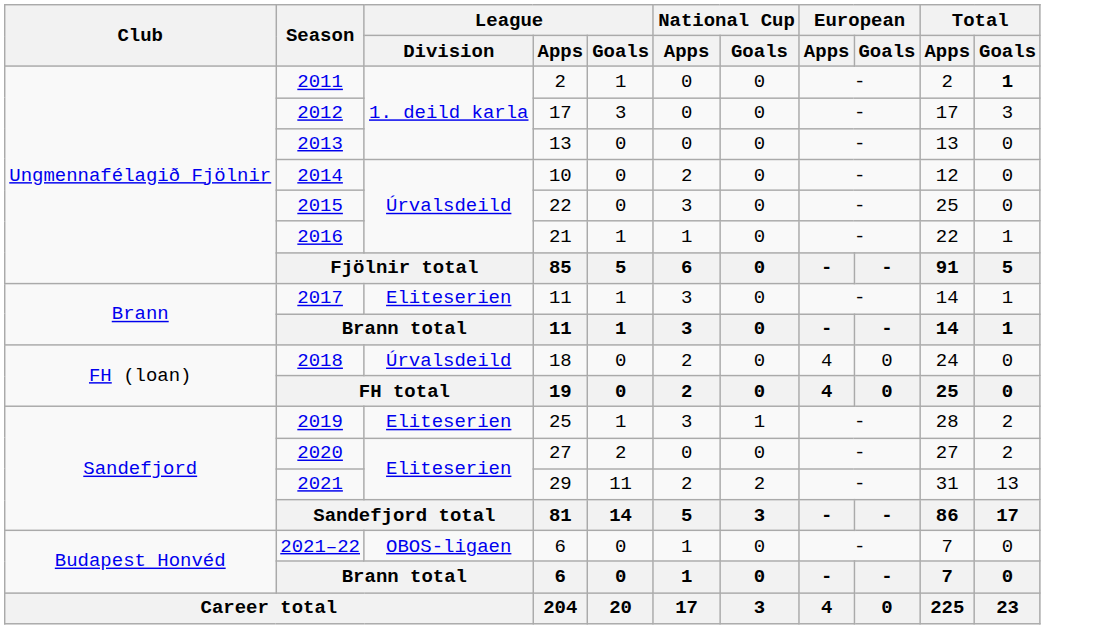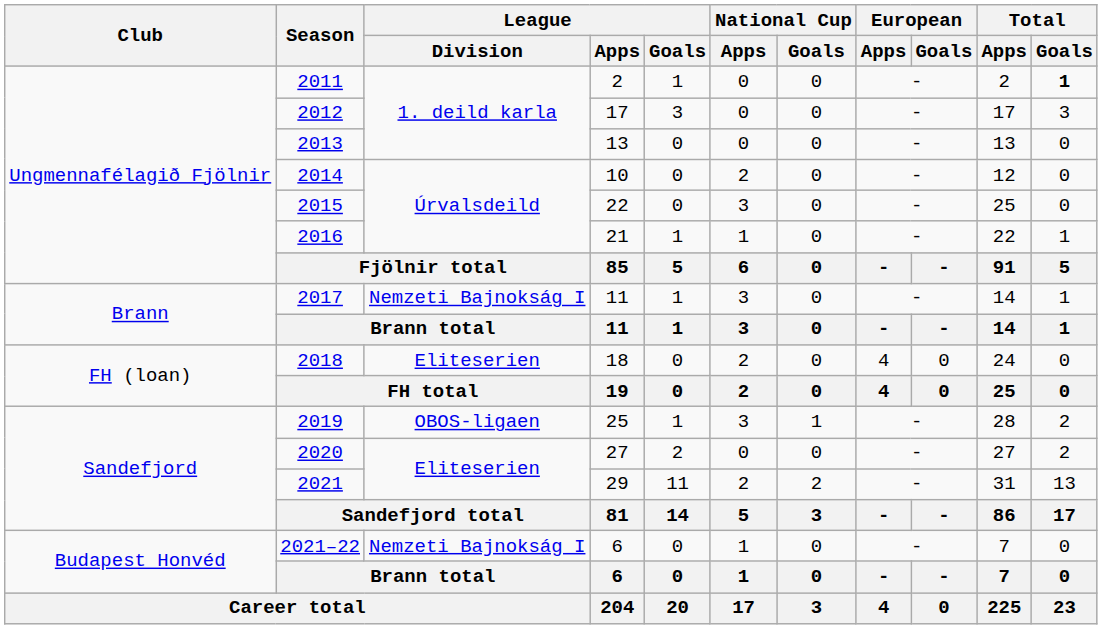 <table class="wikitable" style="text-align:center">
 <tr>
 <th rowspan="2">Club</th>
 <th rowspan="2">Season</th>
 <th colspan="3">League</th>
 <th colspan="2">National Cup</th>
 <th colspan="2">European</th>
 <th colspan="2">Total</th>
 </tr>
 <tr>
 <th>Division</th>
 <th>Apps</th>
 <th>Goals</th>
 <th>Apps</th>
 <th>Goals</th>
 <th>Apps</th>
 <th>Goals</th>
 <th>Apps</th>
 <th>Goals</th>
 </tr>
 <tr>
 <td rowspan="7"><a href='#'>Ungmennafélagið Fjölnir</a></td>
 <td><a href='#'>2011</a></td>
 <td rowspan="3"><a href='#'>1. deild karla</a></td>
 <td>2</td>
 <td>1</td>
 <td>0</td>
 <td>0</td>
 <td colspan="2">-</td>
 <td>2</td>
 <td><strong>1</strong></td>
 </tr>
 <tr>
 <td><a href='#'>2012</a></td>
 <td>17</td>
 <td>3</td>
 <td>0</td>
 <td>0</td>
 <td colspan="2">-</td>
 <td>17</td>
 <td>3</td>
 </tr>
 <tr>
 <td><a href='#'>2013</a></td>
 <td>13</td>
 <td>0</td>
 <td>0</td>
 <td>0</td>
 <td colspan="2">-</td>
 <td>13</td>
 <td>0</td>
 </tr>
 <tr>
 <td><a href='#'>2014</a></td>
 <td rowspan="3"><a href='#'>Úrvalsdeild</a></td>
 <td>10</td>
 <td>0</td>
 <td>2</td>
 <td>0</td>
 <td colspan="2">-</td>
 <td>12</td>
 <td>0</td>
 </tr>
 <tr>
 <td><a href='#'>2015</a></td>
 <td>22</td>
 <td>0</td>
 <td>3</td>
 <td>0</td>
 <td colspan="2">-</td>
 <td>25</td>
 <td>0</td>
 </tr>
 <tr>
 <td><a href='#'>2016</a></td>
 <td>21</td>
 <td>1</td>
 <td>1</td>
 <td>0</td>
 <td colspan="2">-</td>
 <td>22</td>
 <td>1</td>
 </tr>
 <tr>
 <th colspan="2">Fjölnir total</th>
 <th>85</th>
 <th>5</th>
 <th>6</th>
 <th>0</th>
 <th>-</th>
 <th>-</th>
 <th>91</th>
 <th>5</th>
 </tr>
 <tr>
 <td rowspan="2"><a href='#'>Brann</a></td>
 <td><a href='#'>2017</a></td>
-<td rowspan="1"><a href='#'>Eliteserien</a></td>
+<td rowspan="1"><a href='#'>Nemzeti Bajnokság I</a></td>
 <td>11</td>
 <td>1</td>
 <td>3</td>
 <td>0</td>
 <td colspan="2">-</td>
 <td>14</td>
 <td>1</td>
 </tr>
 <tr>
 <th colspan="2">Brann total</th>
 <th>11</th>
 <th>1</th>
 <th>3</th>
 <th>0</th>
 <th>-</th>
 <th>-</th>
 <th>14</th>
 <th>1</th>
 </tr>
 <tr>
 <td rowspan="2"><a href='#'>FH</a> (loan)</td>
 <td><a href='#'>2018</a></td>
-<td rowspan="1"><a href='#'>Úrvalsdeild</a></td>
+<td rowspan="1"><a href='#'>Eliteserien</a></td>
 <td>18</td>
 <td>0</td>
 <td>2</td>
 <td>0</td>
 <td>4</td>
 <td>0</td>
 <td>24</td>
 <td>0</td>
 </tr>
 <tr>
 <th colspan="2">FH total</th>
 <th>19</th>
 <th>0</th>
 <th>2</th>
 <th>0</th>
 <th>4</th>
 <th>0</th>
 <th>25</th>
 <th>0</th>
 </tr>
 <tr>
 <td rowspan="4"><a href='#'>Sandefjord</a></td>
 <td><a href='#'>2019</a></td>
-<td rowspan="1"><a href='#'>Eliteserien</a></td>
+<td rowspan="1"><a href='#'>OBOS-ligaen</a></td>
 <td>25</td>
 <td>1</td>
 <td>3</td>
 <td>1</td>
 <td colspan="2">-</td>
 <td>28</td>
 <td>2</td>
 </tr>
 <tr>
 <td><a href='#'>2020</a></td>
 <td rowspan="2"><a href='#'>Eliteserien</a></td>
 <td>27</td>
 <td>2</td>
 <td>0</td>
 <td>0</td>
 <td colspan="2">-</td>
 <td>27</td>
 <td>2</td>
 </tr>
 <tr>
 <td><a href='#'>2021</a></td>
 <td>29</td>
 <td>11</td>
 <td>2</td>
 <td>2</td>
 <td colspan="2">-</td>
 <td>31</td>
 <td>13</td>
 </tr>
 <tr>
 <th colspan="2">Sandefjord total</th>
 <th>81</th>
 <th>14</th>
 <th>5</th>
 <th>3</th>
 <th>-</th>
 <th>-</th>
 <th>86</th>
 <th>17</th>
 </tr>
 <tr>
 <td rowspan="2"><a href='#'>Budapest Honvéd</a></td>
 <td><a href='#'>2021–22</a></td>
-<td rowspan="1"><a href='#'>OBOS-ligaen</a></td>
+<td rowspan="1"><a href='#'>Nemzeti Bajnokság I</a></td>
 <td>6</td>
 <td>0</td>
 <td>1</td>
 <td>0</td>
 <td colspan="2">-</td>
 <td>7</td>
 <td>0</td>
 </tr>
 <tr>
 <th colspan="2">Brann total</th>
 <th>6</th>
 <th>0</th>
 <th>1</th>
 <th>0</th>
 <th>-</th>
 <th>-</th>
 <th>7</th>
 <th>0</th>
 </tr>
 <tr>
 <th colspan="3">Career total</th>
 <th>204</th>
 <th>20</th>
 <th>17</th>
 <th>3</th>
 <th>4</th>
 <th>0</th>
 <th>225</th>
 <th>23</th>
 </tr>
 </table>
